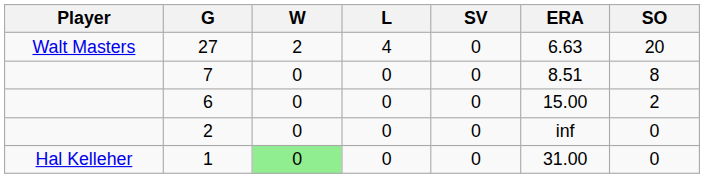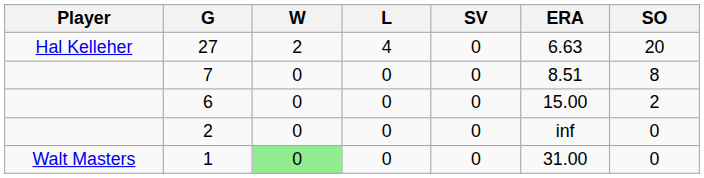 <table class="wikitable sortable">
 <tr>
 <th bgcolor="#DDDDFF" width="16%">Player</th>
 <th bgcolor="#DDDDFF" width="9%">G</th>
 <th bgcolor="#DDDDFF" width="9%">W</th>
 <th bgcolor="#DDDDFF" width="9%">L</th>
 <th bgcolor="#DDDDFF" width="9%">SV</th>
 <th bgcolor="#DDDDFF" width="9%">ERA</th>
 <th bgcolor="#DDDDFF" width="9%">SO</th>
 </tr>
 <tr align="center">
-<td><a href='#'>Walt Masters</a></td>
+<td><a href='#'>Hal Kelleher</a></td>
 <td>27</td>
 <td>2</td>
 <td>4</td>
 <td>0</td>
 <td>6.63</td>
 <td>20</td>
 </tr>
 <tr align=center>
 <td></td>
 <td>7</td>
 <td>0</td>
 <td>0</td>
 <td>0</td>
 <td>8.51</td>
 <td>8</td>
 </tr>
 <tr align="center">
 <td></td>
 <td>6</td>
 <td>0</td>
 <td>0</td>
 <td>0</td>
 <td>15.00</td>
 <td>2</td>
 </tr>
 <tr align="center">
 <td></td>
 <td>2</td>
 <td>0</td>
 <td>0</td>
 <td>0</td>
 <td>inf</td>
 <td>0</td>
 </tr>
 <tr align=center>
-<td><a href='#'>Hal Kelleher</a></td>
+<td><a href='#'>Walt Masters</a></td>
 <td>1</td>
 <td style="background: lightgreen;">0</td>
 <td>0</td>
 <td>0</td>
 <td>31.00</td>
 <td>0</td>
 </tr>
 </table>
